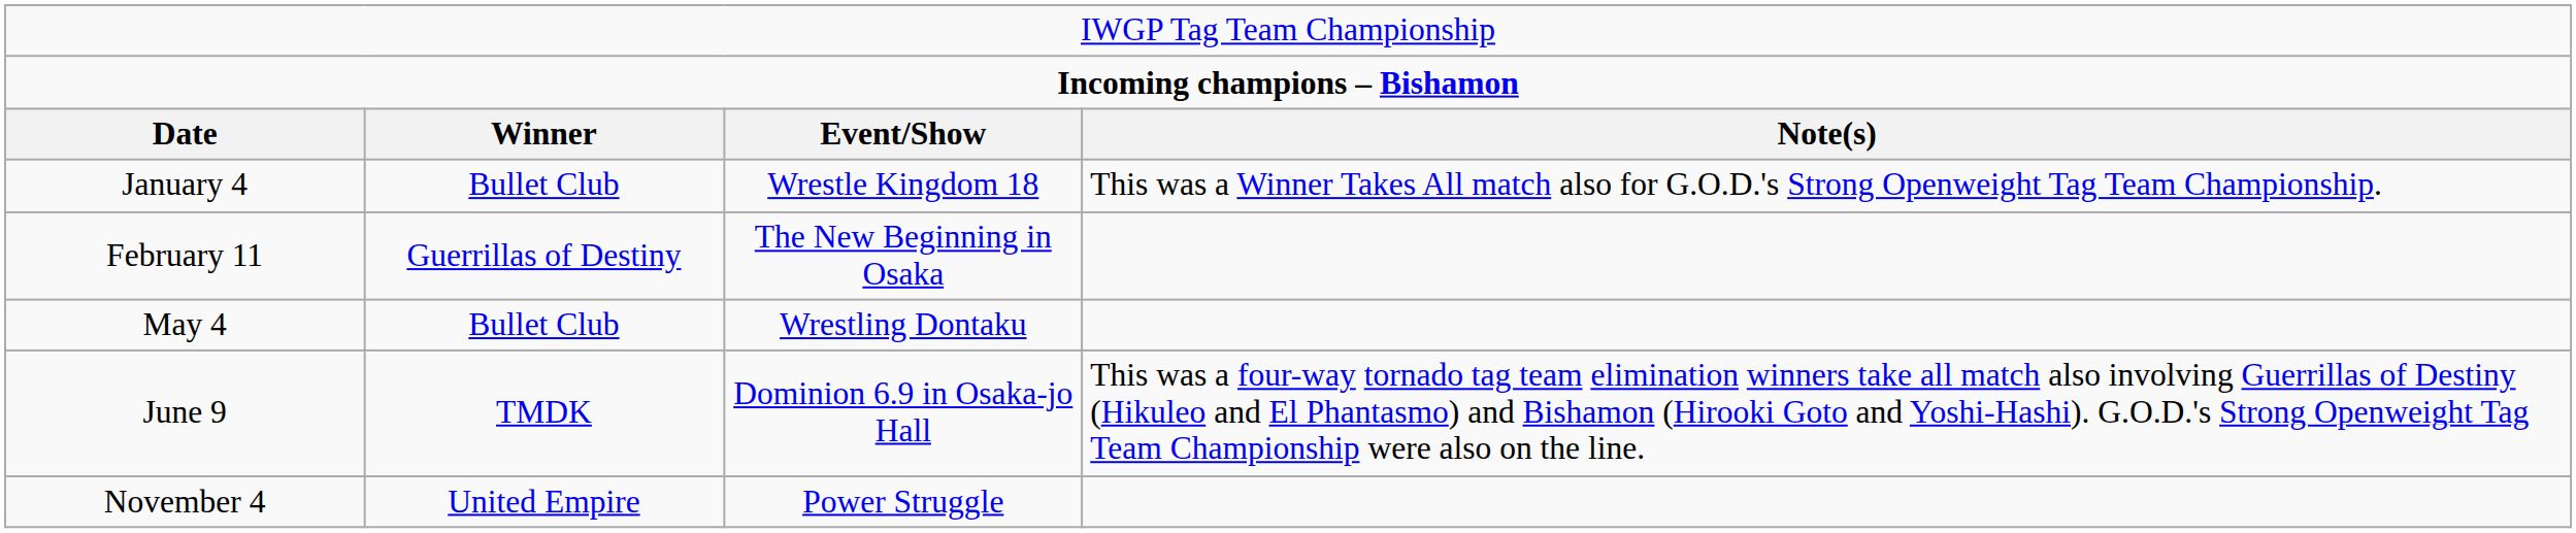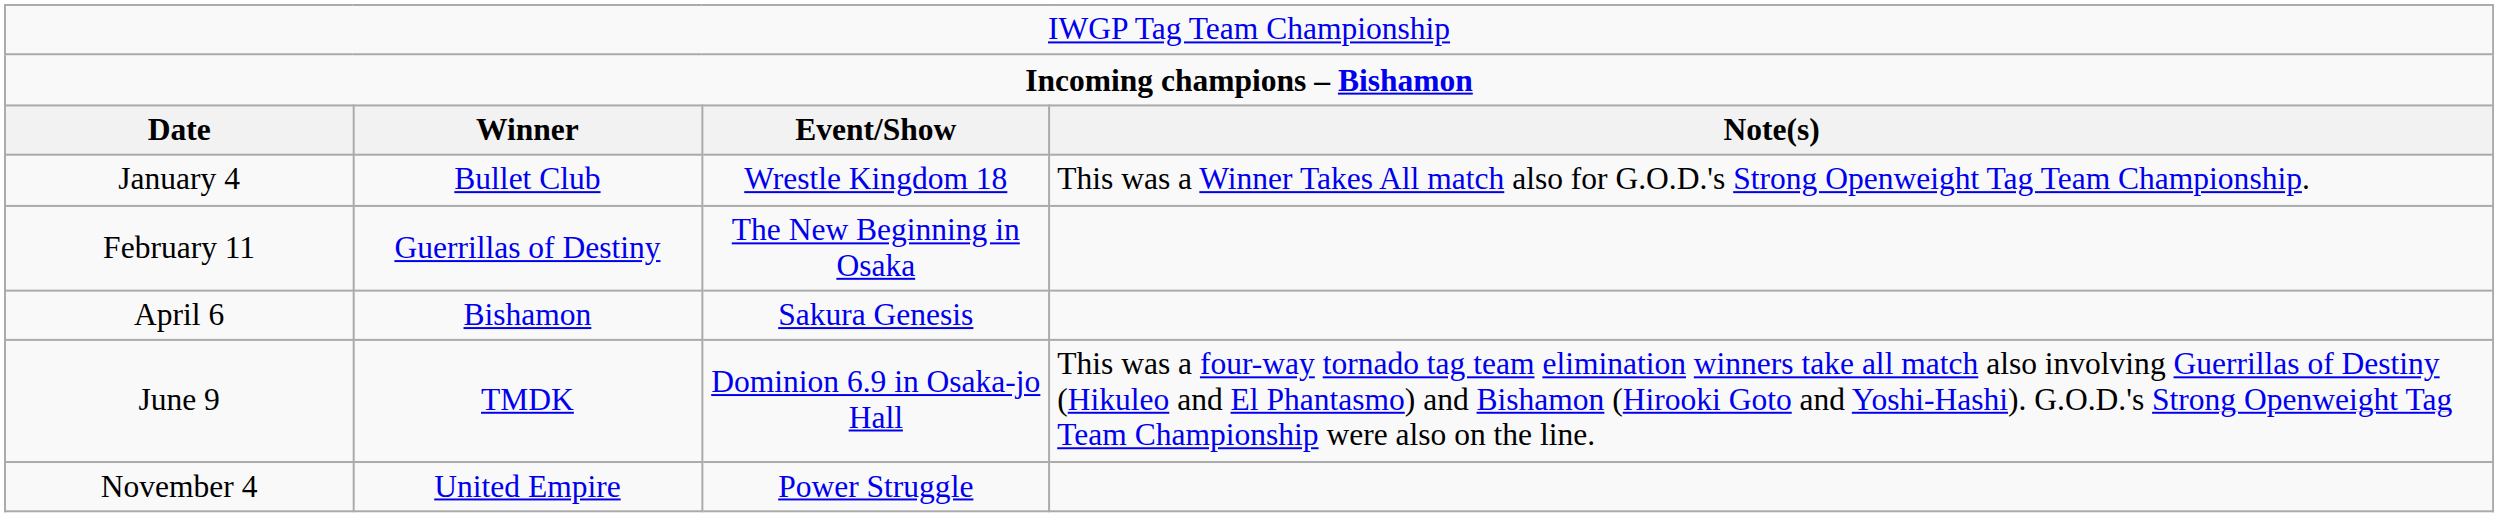 <table class="wikitable" style="text-align:center; width:100%;">
 <tr>
 <td colspan="4" style="text-align: center;"><a href='#'>IWGP Tag Team Championship</a></td>
 </tr>
 <tr>
 <td colspan="4" style="text-align: center;"><strong>Incoming champions – <a href='#'>Bishamon</a> </strong></td>
 </tr>
 <tr>
 <th width=14%>Date</th>
 <th width=14%>Winner</th>
 <th width=14%>Event/Show</th>
 <th width=58%>Note(s)</th>
 </tr>
 <tr>
 <td>January 4</td>
 <td><a href='#'>Bullet Club</a><br></td>
 <td><a href='#'>Wrestle Kingdom 18</a></td>
 <td align=left>This was a <a href='#'>Winner Takes All match</a> also for G.O.D.'s <a href='#'>Strong Openweight Tag Team Championship</a>.</td>
 </tr>
 <tr>
 <td>February 11</td>
 <td><a href='#'>Guerrillas of Destiny</a><br></td>
 <td><a href='#'>The New Beginning in Osaka</a></td>
 <td></td>
 </tr>
 <tr>
-<td>May 4</td>
-<td><a href='#'>Bullet Club</a><br></td>
-<td><a href='#'>Wrestling Dontaku</a><br></td>
+<td>April 6</td>
+<td><a href='#'>Bishamon</a> </td>
+<td><a href='#'>Sakura Genesis</a></td>
 <td></td>
 </tr>
 <tr>
 <td>June 9</td>
 <td><a href='#'>TMDK</a><br></td>
 <td><a href='#'>Dominion 6.9 in Osaka-jo Hall</a></td>
 <td align=left>This was a <a href='#'>four-way</a> <a href='#'>tornado tag team</a> <a href='#'>elimination</a> <a href='#'>winners take all match</a> also involving <a href='#'>Guerrillas of Destiny</a> (<a href='#'>Hikuleo</a> and <a href='#'>El Phantasmo</a>) and <a href='#'>Bishamon</a> (<a href='#'>Hirooki Goto</a> and <a href='#'>Yoshi-Hashi</a>). G.O.D.'s <a href='#'>Strong Openweight Tag Team Championship</a> were also on the line.</td>
 </tr>
 <tr>
 <td>November 4</td>
 <td><a href='#'>United Empire</a><br></td>
 <td><a href='#'>Power Struggle</a></td>
 <td></td>
 </tr>
 </table>
